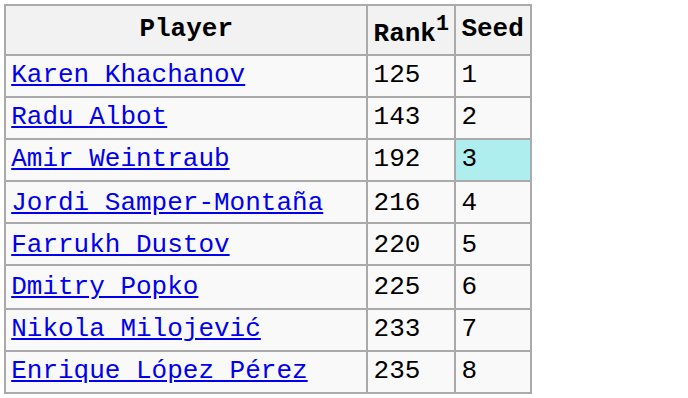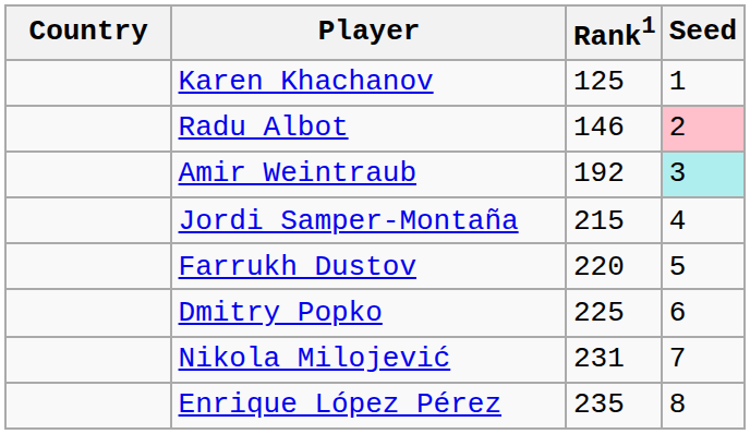 <table class="sortable wikitable">
 <tr>
+<th width="70">Country</th>
 <th width="175">Player</th>
 <th>Rank<sup>1</sup></th>
 <th>Seed</th>
 </tr>
 <tr>
+<td></td>
 <td><a href='#'>Karen Khachanov</a></td>
 <td>125</td>
 <td>1</td>
 </tr>
 <tr>
+<td></td>
 <td><a href='#'>Radu Albot</a></td>
-<td>143</td>
-<td>2</td>
+<td>146</td>
+<td style="background: pink;">2</td>
 </tr>
 <tr>
+<td></td>
 <td><a href='#'>Amir Weintraub</a></td>
 <td>192</td>
 <td style="background: paleturquoise;">3</td>
 </tr>
 <tr>
+<td></td>
 <td><a href='#'>Jordi Samper-Montaña</a></td>
-<td>216</td>
+<td>215</td>
 <td>4</td>
 </tr>
 <tr>
+<td></td>
 <td><a href='#'>Farrukh Dustov</a></td>
 <td>220</td>
 <td>5</td>
 </tr>
 <tr>
+<td></td>
 <td><a href='#'>Dmitry Popko</a></td>
 <td>225</td>
 <td>6</td>
 </tr>
 <tr>
+<td></td>
 <td><a href='#'>Nikola Milojević</a></td>
-<td>233</td>
+<td>231</td>
 <td>7</td>
 </tr>
 <tr>
+<td></td>
 <td><a href='#'>Enrique López Pérez</a></td>
 <td>235</td>
 <td>8</td>
 </tr>
 </table>
